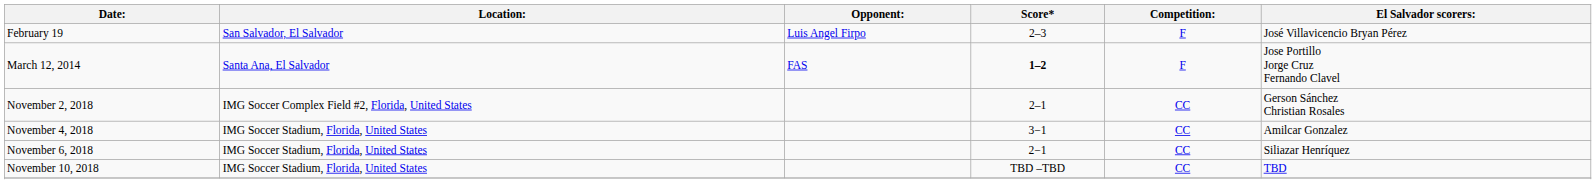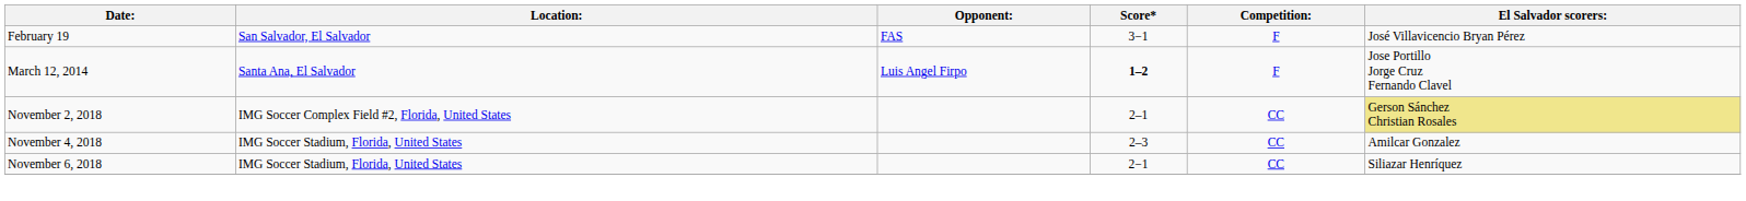 <table class="wikitable" style="width:100%; font-size:90%;">
 <tr>
 <th>Date:</th>
 <th>Location:</th>
 <th>Opponent:</th>
 <th>Score*</th>
 <th>Competition:</th>
 <th>El Salvador scorers:</th>
 </tr>
 <tr>
 <td>February 19</td>
 <td><a href='#'>San Salvador, El Salvador</a></td>
-<td> <a href='#'>Luis Angel Firpo</a></td>
-<td style="text-align:center">2–3</td>
+<td> <a href='#'>FAS</a></td>
+<td style="text-align:center">3−1</td>
 <td style="text-align:center"><a href='#'>F</a></td>
 <td>José Villavicencio  Bryan Pérez </td>
 </tr>
 <tr>
 <td>March 12, 2014</td>
 <td><a href='#'>Santa Ana, El Salvador</a></td>
-<td> <a href='#'>FAS</a></td>
+<td> <a href='#'>Luis Angel Firpo</a></td>
 <td style="text-align:center"><strong>1–2</strong></td>
 <td style="text-align:center"><a href='#'>F</a></td>
 <td>Jose Portillo  <br> Jorge Cruz  <br> Fernando Clavel </td>
 </tr>
 <tr>
 <td>November 2, 2018</td>
 <td>IMG Soccer Complex Field #2, <a href='#'>Florida</a>, <a href='#'>United States</a></td>
 <td></td>
 <td style="text-align:center">2–1</td>
 <td style="text-align:center"><a href='#'>CC</a></td>
-<td>Gerson Sánchez  <br> Christian Rosales </td>
+<td style="background: khaki;">Gerson Sánchez  <br> Christian Rosales </td>
 </tr>
 <tr>
 <td>November 4, 2018</td>
 <td>IMG Soccer Stadium, <a href='#'>Florida</a>, <a href='#'>United States</a></td>
 <td></td>
-<td style="text-align:center">3−1</td>
+<td style="text-align:center">2–3</td>
 <td style="text-align:center"><a href='#'>CC</a></td>
 <td>Amilcar Gonzalez  </td>
 </tr>
 <tr>
 <td>November 6, 2018</td>
 <td>IMG Soccer Stadium, <a href='#'>Florida</a>, <a href='#'>United States</a></td>
 <td></td>
 <td style="text-align:center">2−1</td>
 <td style="text-align:center"><a href='#'>CC</a></td>
 <td>Siliazar Henríquez <br>  </td>
 </tr>
 <tr>
-<td>November 10, 2018</td>
-<td>IMG Soccer Stadium, <a href='#'>Florida</a>, <a href='#'>United States</a></td>
-<td></td>
-<td style="text-align:center">TBD –TBD</td>
-<td style="text-align:center"><a href='#'>CC</a></td>
-<td><a href='#'>TBD</a> </td>
-</tr>
-<tr>
 </tr>
 <tr>
 </tr>
 </table>
